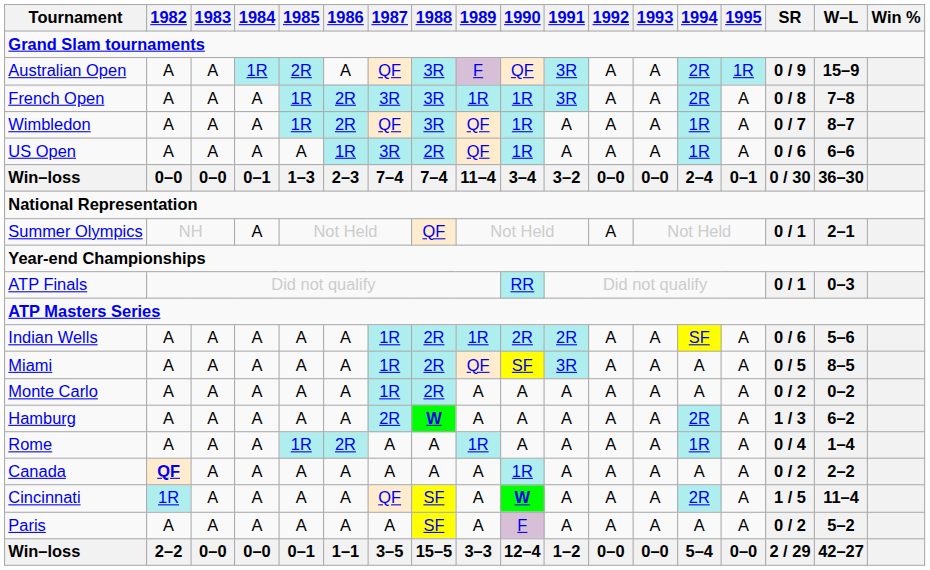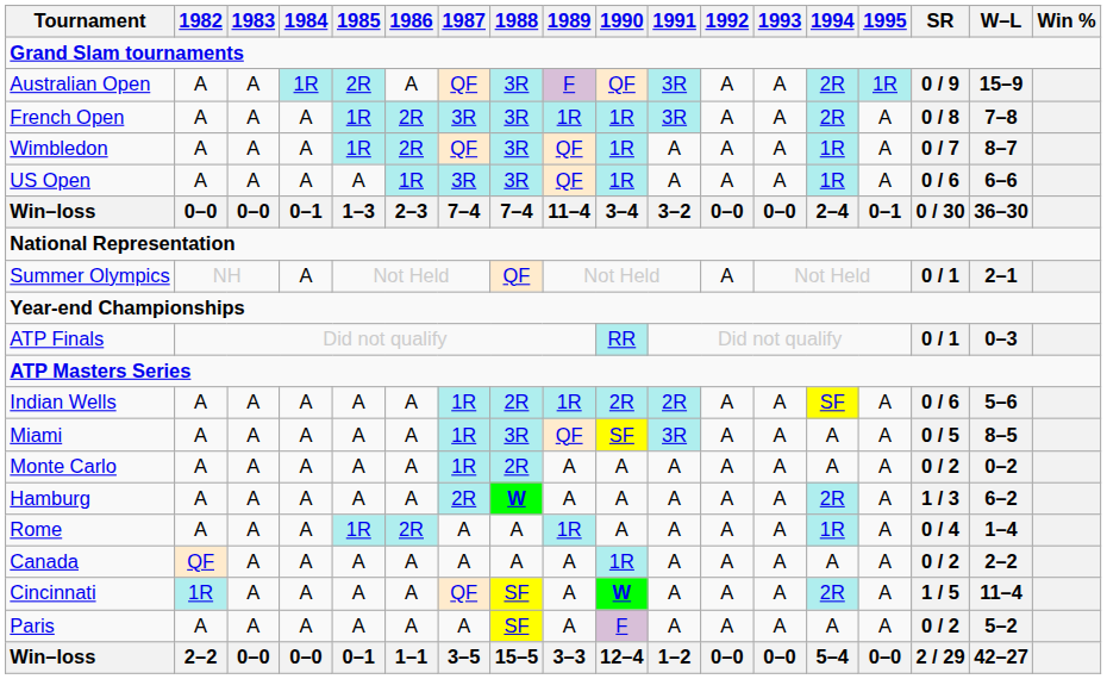 <table class=wikitable style=text-align:center;font-size:97%>
 <tr>
 <th>Tournament</th>
 <th><a href='#'>1982</a></th>
 <th><a href='#'>1983</a></th>
 <th><a href='#'>1984</a></th>
 <th><a href='#'>1985</a></th>
 <th><a href='#'>1986</a></th>
 <th><a href='#'>1987</a></th>
 <th><a href='#'>1988</a></th>
 <th><a href='#'>1989</a></th>
 <th><a href='#'>1990</a></th>
 <th><a href='#'>1991</a></th>
 <th><a href='#'>1992</a></th>
 <th><a href='#'>1993</a></th>
 <th><a href='#'>1994</a></th>
 <th><a href='#'>1995</a></th>
 <th>SR</th>
 <th>W–L</th>
 <th>Win %</th>
 </tr>
 <tr>
 <td colspan=23 align=left><strong><a href='#'>Grand Slam tournaments</a></strong></td>
 </tr>
 <tr>
 <td align=left><a href='#'>Australian Open</a></td>
 <td>A</td>
 <td>A</td>
 <td bgcolor=afeeee><a href='#'>1R</a></td>
 <td bgcolor=afeeee><a href='#'>2R</a></td>
 <td>A</td>
 <td bgcolor=ffebcd><a href='#'>QF</a></td>
 <td bgcolor=afeeee><a href='#'>3R</a></td>
 <td bgcolor=thistle><a href='#'>F</a></td>
 <td bgcolor=ffebcd><a href='#'>QF</a></td>
 <td bgcolor=afeeee><a href='#'>3R</a></td>
 <td>A</td>
 <td>A</td>
 <td bgcolor=afeeee><a href='#'>2R</a></td>
 <td bgcolor=afeeee><a href='#'>1R</a></td>
 <th>0 / 9</th>
 <th>15–9</th>
 <th></th>
 </tr>
 <tr>
 <td align=left><a href='#'>French Open</a></td>
 <td>A</td>
 <td>A</td>
 <td>A</td>
 <td bgcolor=afeeee><a href='#'>1R</a></td>
 <td bgcolor=afeeee><a href='#'>2R</a></td>
 <td bgcolor=afeeee><a href='#'>3R</a></td>
 <td bgcolor=afeeee><a href='#'>3R</a></td>
 <td bgcolor=afeeee><a href='#'>1R</a></td>
 <td bgcolor=afeeee><a href='#'>1R</a></td>
 <td bgcolor=afeeee><a href='#'>3R</a></td>
 <td>A</td>
 <td>A</td>
 <td bgcolor=afeeee><a href='#'>2R</a></td>
 <td>A</td>
 <th>0 / 8</th>
 <th>7–8</th>
 <th></th>
 </tr>
 <tr>
 <td align=left><a href='#'>Wimbledon</a></td>
 <td>A</td>
 <td>A</td>
 <td>A</td>
 <td bgcolor=afeeee><a href='#'>1R</a></td>
 <td bgcolor=afeeee><a href='#'>2R</a></td>
 <td bgcolor=ffebcd><a href='#'>QF</a></td>
 <td bgcolor=afeeee><a href='#'>3R</a></td>
 <td bgcolor=ffebcd><a href='#'>QF</a></td>
 <td bgcolor=afeeee><a href='#'>1R</a></td>
 <td>A</td>
 <td>A</td>
 <td>A</td>
 <td bgcolor=afeeee><a href='#'>1R</a></td>
 <td>A</td>
 <th>0 / 7</th>
 <th>8–7</th>
 <th></th>
 </tr>
 <tr>
 <td align=left><a href='#'>US Open</a></td>
 <td>A</td>
 <td>A</td>
 <td>A</td>
 <td>A</td>
 <td bgcolor=afeeee><a href='#'>1R</a></td>
 <td bgcolor=afeeee><a href='#'>3R</a></td>
-<td bgcolor=afeeee><a href='#'>2R</a></td>
+<td bgcolor=afeeee><a href='#'>3R</a></td>
 <td bgcolor=ffebcd><a href='#'>QF</a></td>
 <td bgcolor=afeeee><a href='#'>1R</a></td>
 <td>A</td>
 <td>A</td>
 <td>A</td>
 <td bgcolor=afeeee><a href='#'>1R</a></td>
 <td>A</td>
 <th>0 / 6</th>
 <th>6–6</th>
 <th></th>
 </tr>
 <tr>
 <th style=text-align:left>Win–loss</th>
 <th>0–0</th>
 <th>0–0</th>
 <th>0–1</th>
 <th>1–3</th>
 <th>2–3</th>
 <th>7–4</th>
 <th>7–4</th>
 <th>11–4</th>
 <th>3–4</th>
 <th>3–2</th>
 <th>0–0</th>
 <th>0–0</th>
 <th>2–4</th>
 <th>0–1</th>
 <th>0 / 30</th>
 <th>36–30</th>
 <th></th>
 </tr>
 <tr>
 <td colspan=22 align=left><strong>National Representation</strong></td>
 </tr>
 <tr>
 <td align=left><a href='#'>Summer Olympics</a></td>
 <td colspan=2 style=color:#cccccc>NH</td>
 <td>A</td>
 <td colspan=3 style=color:#cccccc>Not Held</td>
 <td style=background:#ffebcd><a href='#'>QF</a></td>
 <td colspan=3 style=color:#cccccc>Not Held</td>
 <td>A</td>
 <td colspan=3 style=color:#cccccc>Not Held</td>
 <th>0 / 1</th>
 <th>2–1</th>
 <th></th>
 </tr>
 <tr>
 <td colspan=22 align=left><strong>Year-end Championships</strong></td>
 </tr>
 <tr>
 <td align=left><a href='#'>ATP Finals</a></td>
 <td colspan=8 style=color:#cccccc>Did not qualify</td>
 <td style=background:#afeeee><a href='#'>RR</a></td>
 <td colspan=5 style=color:#cccccc>Did not qualify</td>
 <th>0 / 1</th>
 <th>0–3</th>
 <th></th>
 </tr>
 <tr>
 <td colspan=23 align=left><strong><a href='#'>ATP Masters Series</a></strong></td>
 </tr>
 <tr>
 <td align=left><a href='#'>Indian Wells</a></td>
 <td>A</td>
 <td>A</td>
 <td>A</td>
 <td>A</td>
 <td>A</td>
 <td bgcolor=afeeee><a href='#'>1R</a></td>
 <td bgcolor=afeeee><a href='#'>2R</a></td>
 <td bgcolor=afeeee><a href='#'>1R</a></td>
 <td bgcolor=afeeee><a href='#'>2R</a></td>
 <td bgcolor=afeeee><a href='#'>2R</a></td>
 <td>A</td>
 <td>A</td>
 <td bgcolor=yellow><a href='#'>SF</a></td>
 <td>A</td>
 <th>0 / 6</th>
 <th>5–6</th>
 <th></th>
 </tr>
 <tr>
 <td align=left><a href='#'>Miami</a></td>
 <td>A</td>
 <td>A</td>
 <td>A</td>
 <td>A</td>
 <td>A</td>
 <td bgcolor=afeeee><a href='#'>1R</a></td>
-<td bgcolor=afeeee><a href='#'>2R</a></td>
+<td bgcolor=afeeee><a href='#'>3R</a></td>
 <td bgcolor=ffebcd><a href='#'>QF</a></td>
 <td bgcolor=yellow><a href='#'>SF</a></td>
 <td bgcolor=afeeee><a href='#'>3R</a></td>
 <td>A</td>
 <td>A</td>
 <td>A</td>
 <td>A</td>
 <th>0 / 5</th>
 <th>8–5</th>
 <th></th>
 </tr>
 <tr>
 <td align=left><a href='#'>Monte Carlo</a></td>
 <td>A</td>
 <td>A</td>
 <td>A</td>
 <td>A</td>
 <td>A</td>
 <td bgcolor=afeeee><a href='#'>1R</a></td>
 <td bgcolor=afeeee><a href='#'>2R</a></td>
 <td>A</td>
 <td>A</td>
 <td>A</td>
 <td>A</td>
 <td>A</td>
 <td>A</td>
 <td>A</td>
 <th>0 / 2</th>
 <th>0–2</th>
 <th></th>
 </tr>
 <tr>
 <td align=left><a href='#'>Hamburg</a></td>
 <td>A</td>
 <td>A</td>
 <td>A</td>
 <td>A</td>
 <td>A</td>
 <td bgcolor=afeeee><a href='#'>2R</a></td>
 <td bgcolor=lime><a href='#'><strong>W</strong></a></td>
 <td>A</td>
 <td>A</td>
 <td>A</td>
 <td>A</td>
 <td>A</td>
 <td bgcolor=afeeee><a href='#'>2R</a></td>
 <td>A</td>
 <th>1 / 3</th>
 <th>6–2</th>
 <th></th>
 </tr>
 <tr>
 <td align=left><a href='#'>Rome</a></td>
 <td>A</td>
 <td>A</td>
 <td>A</td>
 <td bgcolor=afeeee><a href='#'>1R</a></td>
 <td bgcolor=afeeee><a href='#'>2R</a></td>
 <td>A</td>
 <td>A</td>
 <td bgcolor=afeeee><a href='#'>1R</a></td>
 <td>A</td>
 <td>A</td>
 <td>A</td>
 <td>A</td>
 <td bgcolor=afeeee><a href='#'>1R</a></td>
 <td>A</td>
 <th>0 / 4</th>
 <th>1–4</th>
 <th></th>
 </tr>
 <tr>
 <td align=left><a href='#'>Canada</a></td>
-<td bgcolor=ffebcd><strong><a href='#'>QF</a></strong></td>
+<td bgcolor=ffebcd><a href='#'>QF</a></td>
 <td>A</td>
 <td>A</td>
 <td>A</td>
 <td>A</td>
 <td>A</td>
 <td>A</td>
 <td>A</td>
 <td bgcolor=afeeee><a href='#'>1R</a></td>
 <td>A</td>
 <td>A</td>
 <td>A</td>
 <td>A</td>
 <td>A</td>
 <th>0 / 2</th>
 <th>2–2</th>
 <th></th>
 </tr>
 <tr>
 <td align=left><a href='#'>Cincinnati</a></td>
 <td bgcolor=afeeee><a href='#'>1R</a></td>
 <td>A</td>
 <td>A</td>
 <td>A</td>
 <td>A</td>
 <td bgcolor=ffebcd><a href='#'>QF</a></td>
 <td bgcolor=yellow><a href='#'>SF</a></td>
 <td>A</td>
 <td bgcolor=lime><a href='#'><strong>W</strong></a></td>
 <td>A</td>
 <td>A</td>
 <td>A</td>
 <td bgcolor=afeeee><a href='#'>2R</a></td>
 <td>A</td>
 <th>1 / 5</th>
 <th>11–4</th>
 <th></th>
 </tr>
 <tr>
 <td align=left><a href='#'>Paris</a></td>
 <td>A</td>
 <td>A</td>
 <td>A</td>
 <td>A</td>
 <td>A</td>
 <td>A</td>
 <td bgcolor=yellow><a href='#'>SF</a></td>
 <td>A</td>
 <td bgcolor=thistle><a href='#'>F</a></td>
 <td>A</td>
 <td>A</td>
 <td>A</td>
 <td>A</td>
 <td>A</td>
 <th>0 / 2</th>
 <th>5–2</th>
 <th></th>
 </tr>
 <tr>
 <th style=text-align:left>Win–loss</th>
 <th>2–2</th>
 <th>0–0</th>
 <th>0–0</th>
 <th>0–1</th>
 <th>1–1</th>
 <th>3–5</th>
 <th>15–5</th>
 <th>3–3</th>
 <th>12–4</th>
 <th>1–2</th>
 <th>0–0</th>
 <th>0–0</th>
 <th>5–4</th>
 <th>0–0</th>
 <th>2 / 29</th>
 <th>42–27</th>
 <th></th>
 </tr>
 </table>
